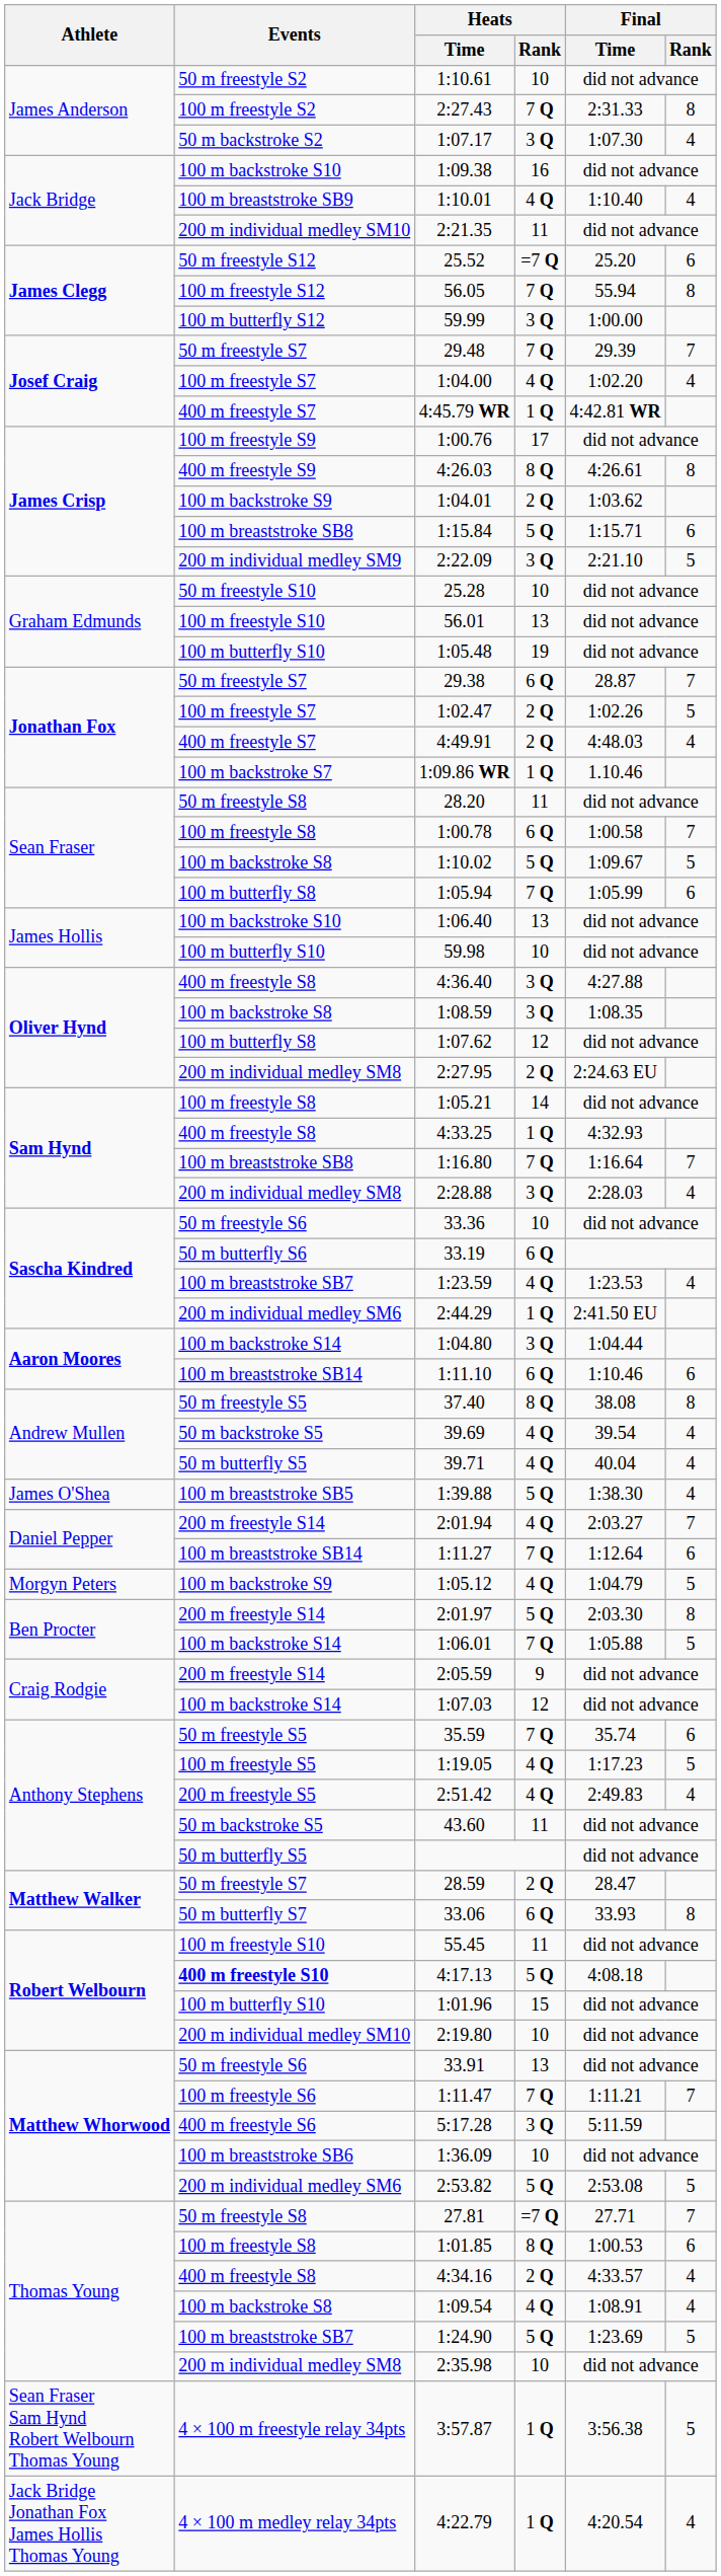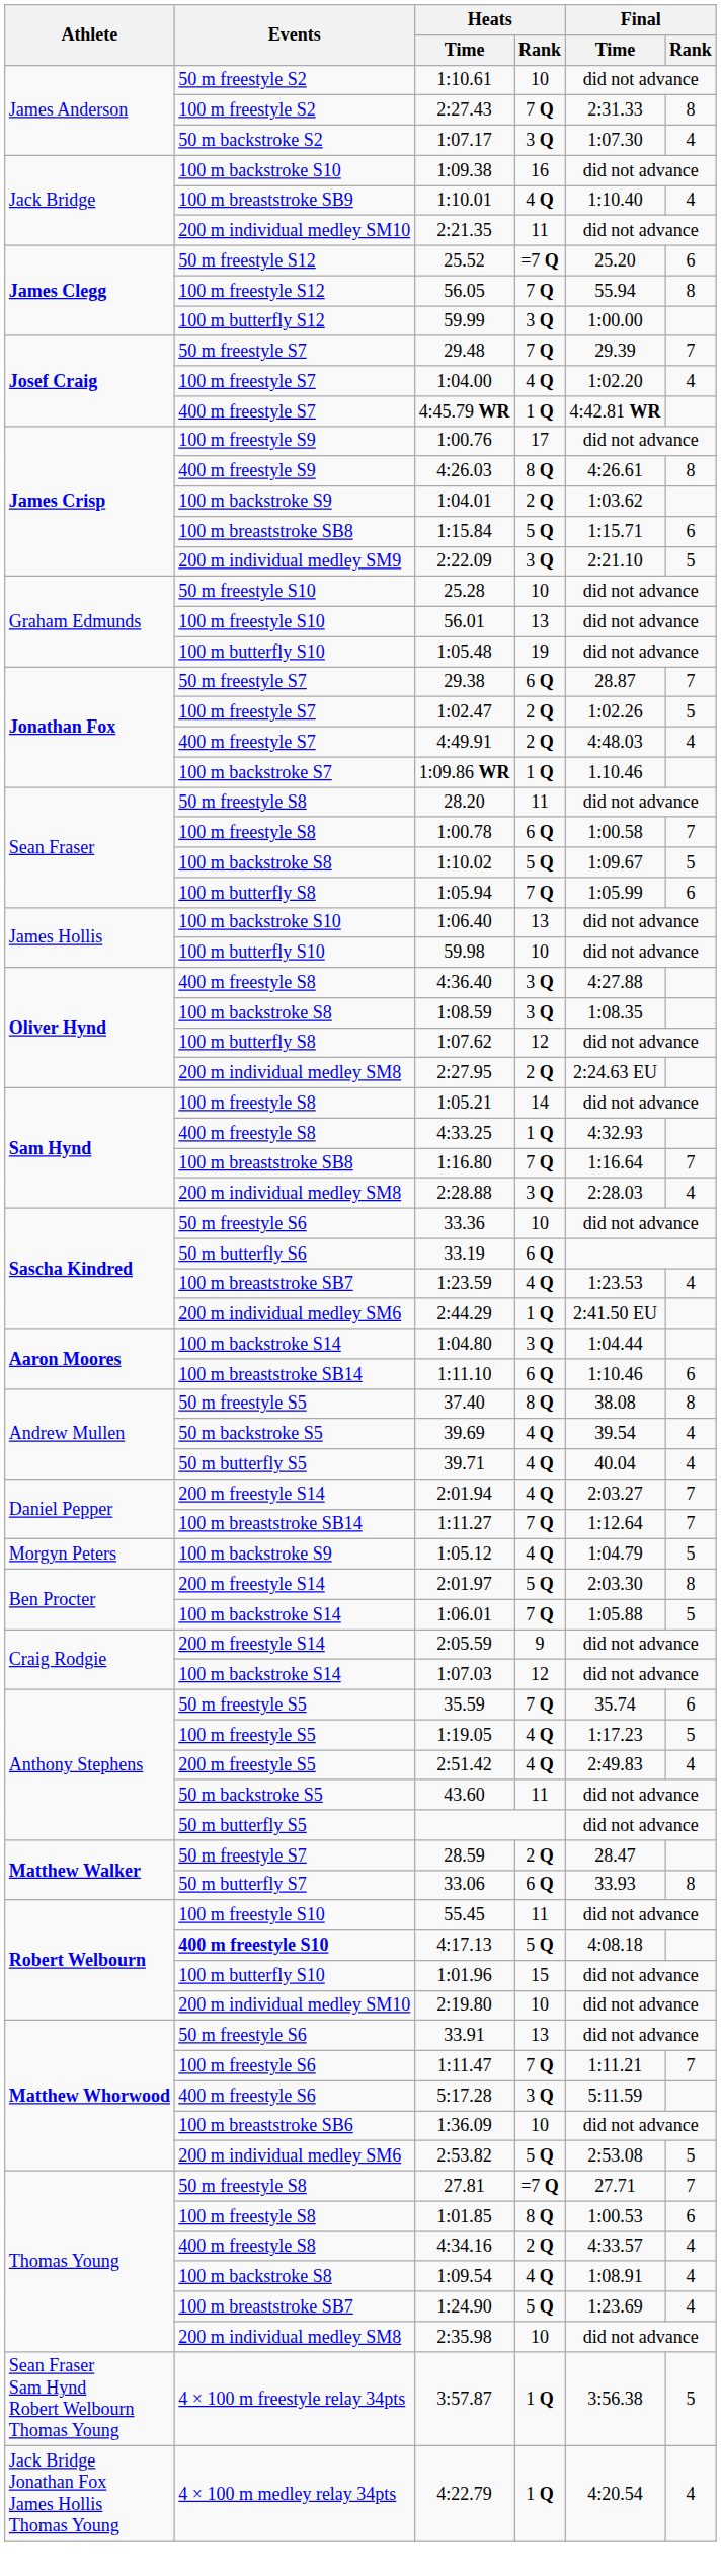 <table class=wikitable style="font-size:90%">
 <tr>
 <th rowspan="2">Athlete</th>
 <th rowspan="2">Events</th>
 <th colspan="2">Heats</th>
 <th colspan="2">Final</th>
 </tr>
 <tr>
 <th>Time</th>
 <th>Rank</th>
 <th>Time</th>
 <th>Rank</th>
 </tr>
 <tr>
 <td rowspan="3"><a href='#'>James Anderson</a></td>
 <td><a href='#'>50 m freestyle S2</a></td>
 <td align="center">1:10.61</td>
 <td align="center">10</td>
 <td align="center" colspan=2>did not advance</td>
 </tr>
 <tr>
 <td><a href='#'>100 m freestyle S2</a></td>
 <td align="center">2:27.43</td>
 <td align="center">7 <strong>Q</strong></td>
 <td align="center">2:31.33</td>
 <td align="center">8</td>
 </tr>
 <tr>
 <td><a href='#'>50 m backstroke S2</a></td>
 <td align="center">1:07.17</td>
 <td align="center">3 <strong>Q</strong></td>
 <td align="center">1:07.30</td>
 <td align="center">4</td>
 </tr>
 <tr>
 <td rowspan="3"><a href='#'>Jack Bridge</a></td>
 <td><a href='#'>100 m backstroke S10</a></td>
 <td align="center">1:09.38</td>
 <td align="center">16</td>
 <td align="center" colspan=2>did not advance</td>
 </tr>
 <tr>
 <td><a href='#'>100 m breaststroke SB9</a></td>
 <td align="center">1:10.01</td>
 <td align="center">4 <strong>Q</strong></td>
 <td align="center">1:10.40</td>
 <td align="center">4</td>
 </tr>
 <tr>
 <td><a href='#'>200 m individual medley SM10</a></td>
 <td align="center">2:21.35</td>
 <td align="center">11</td>
 <td align="center" colspan=2>did not advance</td>
 </tr>
 <tr>
 <td rowspan="3"><strong><a href='#'>James Clegg</a></strong></td>
 <td><a href='#'>50 m freestyle S12</a></td>
 <td align="center">25.52</td>
 <td align="center">=7 <strong>Q</strong></td>
 <td align="center">25.20</td>
 <td align="center">6</td>
 </tr>
 <tr>
 <td><a href='#'>100 m freestyle S12</a></td>
 <td align="center">56.05</td>
 <td align="center">7 <strong>Q</strong></td>
 <td align="center">55.94</td>
 <td align="center">8</td>
 </tr>
 <tr>
 <td><a href='#'>100 m butterfly S12</a></td>
 <td align="center">59.99</td>
 <td align="center">3 <strong>Q</strong></td>
 <td align="center">1:00.00</td>
 <td align="center"></td>
 </tr>
 <tr>
 <td rowspan="3"><strong><a href='#'>Josef Craig</a></strong></td>
 <td><a href='#'>50 m freestyle S7</a></td>
 <td align="center">29.48</td>
 <td align="center">7 <strong>Q</strong></td>
 <td align="center">29.39</td>
 <td align="center">7</td>
 </tr>
 <tr>
 <td><a href='#'>100 m freestyle S7</a></td>
 <td align="center">1:04.00</td>
 <td align="center">4 <strong>Q</strong></td>
 <td align="center">1:02.20</td>
 <td align="center">4</td>
 </tr>
 <tr>
 <td><a href='#'>400 m freestyle S7</a></td>
 <td align="center">4:45.79 <strong>WR</strong></td>
 <td align="center">1 <strong>Q</strong></td>
 <td align="center">4:42.81 <strong>WR</strong></td>
 <td align="center"></td>
 </tr>
 <tr>
 <td rowspan="5"><strong><a href='#'>James Crisp</a></strong></td>
 <td><a href='#'>100 m freestyle S9</a></td>
 <td align="center">1:00.76</td>
 <td align="center">17</td>
 <td align="center" colspan=2>did not advance</td>
 </tr>
 <tr>
 <td><a href='#'>400 m freestyle S9</a></td>
 <td align="center">4:26.03</td>
 <td align="center">8 <strong>Q</strong></td>
 <td align="center">4:26.61</td>
 <td align="center">8</td>
 </tr>
 <tr>
 <td><a href='#'>100 m backstroke S9</a></td>
 <td align="center">1:04.01</td>
 <td align="center">2 <strong>Q</strong></td>
 <td align="center">1:03.62</td>
 <td align="center"></td>
 </tr>
 <tr>
 <td><a href='#'>100 m breaststroke SB8</a></td>
 <td align="center">1:15.84</td>
 <td align="center">5 <strong>Q</strong></td>
 <td align="center">1:15.71</td>
 <td align="center">6</td>
 </tr>
 <tr>
 <td><a href='#'>200 m individual medley SM9</a></td>
 <td align="center">2:22.09</td>
 <td align="center">3 <strong>Q</strong></td>
 <td align="center">2:21.10</td>
 <td align="center">5</td>
 </tr>
 <tr>
 <td rowspan="3"><a href='#'>Graham Edmunds</a></td>
 <td><a href='#'>50 m freestyle S10</a></td>
 <td align="center">25.28</td>
 <td align="center">10</td>
 <td align="center" colspan=2>did not advance</td>
 </tr>
 <tr>
 <td><a href='#'>100 m freestyle S10</a></td>
 <td align="center">56.01</td>
 <td align="center">13</td>
 <td align="center" colspan=2>did not advance</td>
 </tr>
 <tr>
 <td><a href='#'>100 m butterfly S10</a></td>
 <td align="center">1:05.48</td>
 <td align="center">19</td>
 <td align="center" colspan=2>did not advance</td>
 </tr>
 <tr>
 <td rowspan="4"><strong><a href='#'>Jonathan Fox</a></strong></td>
 <td><a href='#'>50 m freestyle S7</a></td>
 <td align="center">29.38</td>
 <td align="center">6 <strong>Q</strong></td>
 <td align="center">28.87</td>
 <td align="center">7</td>
 </tr>
 <tr>
 <td><a href='#'>100 m freestyle S7</a></td>
 <td align="center">1:02.47</td>
 <td align="center">2 <strong>Q</strong></td>
 <td align="center">1:02.26</td>
 <td align="center">5</td>
 </tr>
 <tr>
 <td><a href='#'>400 m freestyle S7</a></td>
 <td align="center">4:49.91</td>
 <td align="center">2 <strong>Q</strong></td>
 <td align="center">4:48.03</td>
 <td align="center">4</td>
 </tr>
 <tr>
 <td><a href='#'>100 m backstroke S7</a></td>
 <td align="center">1:09.86 <strong>WR</strong></td>
 <td align="center">1 <strong>Q</strong></td>
 <td align="center">1.10.46</td>
 <td align="center"></td>
 </tr>
 <tr>
 <td rowspan="4"><a href='#'>Sean Fraser</a></td>
 <td><a href='#'>50 m freestyle S8</a></td>
 <td align="center">28.20</td>
 <td align="center">11</td>
 <td align="center" colspan=2>did not advance</td>
 </tr>
 <tr>
 <td><a href='#'>100 m freestyle S8</a></td>
 <td align="center">1:00.78</td>
 <td align="center">6 <strong>Q</strong></td>
 <td align="center">1:00.58</td>
 <td align="center">7</td>
 </tr>
 <tr>
 <td><a href='#'>100 m backstroke S8</a></td>
 <td align="center">1:10.02</td>
 <td align="center">5 <strong>Q</strong></td>
 <td align="center">1:09.67</td>
 <td align="center">5</td>
 </tr>
 <tr>
 <td><a href='#'>100 m butterfly S8</a></td>
 <td align="center">1:05.94</td>
 <td align="center">7 <strong>Q</strong></td>
 <td align="center">1:05.99</td>
 <td align="center">6</td>
 </tr>
 <tr>
 <td rowspan="2"><a href='#'>James Hollis</a></td>
 <td><a href='#'>100 m backstroke S10</a></td>
 <td align="center">1:06.40</td>
 <td align="center">13</td>
 <td align="center" colspan=2>did not advance</td>
 </tr>
 <tr>
 <td><a href='#'>100 m butterfly S10</a></td>
 <td align="center">59.98</td>
 <td align="center">10</td>
 <td align="center" colspan=2>did not advance</td>
 </tr>
 <tr>
 <td rowspan="4"><strong><a href='#'>Oliver Hynd</a></strong></td>
 <td><a href='#'>400 m freestyle S8</a></td>
 <td align="center">4:36.40</td>
 <td align="center">3 <strong>Q</strong></td>
 <td align="center">4:27.88</td>
 <td align="center"></td>
 </tr>
 <tr>
 <td><a href='#'>100 m backstroke S8</a></td>
 <td align="center">1:08.59</td>
 <td align="center">3 <strong>Q</strong></td>
 <td align="center">1:08.35</td>
 <td align="center"></td>
 </tr>
 <tr>
 <td><a href='#'>100 m butterfly S8</a></td>
 <td align="center">1:07.62</td>
 <td align="center">12</td>
 <td align="center" colspan=2>did not advance</td>
 </tr>
 <tr>
 <td><a href='#'>200 m individual medley SM8</a></td>
 <td align="center">2:27.95</td>
 <td align="center">2 <strong>Q</strong></td>
 <td align="center">2:24.63 EU</td>
 <td align="center"></td>
 </tr>
 <tr>
 <td rowspan="4"><strong><a href='#'>Sam Hynd</a></strong></td>
 <td><a href='#'>100 m freestyle S8</a></td>
 <td align="center">1:05.21</td>
 <td align="center">14</td>
 <td align="center" colspan=2>did not advance</td>
 </tr>
 <tr>
 <td><a href='#'>400 m freestyle S8</a></td>
 <td align="center">4:33.25</td>
 <td align="center">1 <strong>Q</strong></td>
 <td align="center">4:32.93</td>
 <td align="center"></td>
 </tr>
 <tr>
 <td><a href='#'>100 m breaststroke SB8</a></td>
 <td align="center">1:16.80</td>
 <td align="center">7 <strong>Q</strong></td>
 <td align="center">1:16.64</td>
 <td align="center">7</td>
 </tr>
 <tr>
 <td><a href='#'>200 m individual medley SM8</a></td>
 <td align="center">2:28.88</td>
 <td align="center">3 <strong>Q</strong></td>
 <td align="center">2:28.03</td>
 <td align="center">4</td>
 </tr>
 <tr>
 <td rowspan="4"><strong><a href='#'>Sascha Kindred</a></strong></td>
 <td><a href='#'>50 m freestyle S6</a></td>
 <td align="center">33.36</td>
 <td align="center">10</td>
 <td align="center" colspan=2>did not advance</td>
 </tr>
 <tr>
 <td><a href='#'>50 m butterfly S6</a></td>
 <td align="center">33.19</td>
 <td align="center">6 <strong>Q</strong></td>
 <td align="center" colspan=2></td>
 </tr>
 <tr>
 <td><a href='#'>100 m breaststroke SB7</a></td>
 <td align="center">1:23.59</td>
 <td align="center">4 <strong>Q</strong></td>
 <td align="center">1:23.53</td>
 <td align="center">4</td>
 </tr>
 <tr>
 <td><a href='#'>200 m individual medley SM6</a></td>
 <td align="center">2:44.29</td>
 <td align="center">1 <strong>Q</strong></td>
 <td align="center">2:41.50 EU</td>
 <td align="center"></td>
 </tr>
 <tr>
 <td rowspan="2"><strong><a href='#'>Aaron Moores</a></strong></td>
 <td><a href='#'>100 m backstroke S14</a></td>
 <td align="center">1:04.80</td>
 <td align="center">3 <strong>Q</strong></td>
 <td align="center">1:04.44</td>
 <td align="center"></td>
 </tr>
 <tr>
 <td><a href='#'>100 m breaststroke SB14</a></td>
 <td align="center">1:11.10</td>
 <td align="center">6 <strong>Q</strong></td>
 <td align="center">1:10.46</td>
 <td align="center">6</td>
 </tr>
 <tr>
 <td rowspan="3"><a href='#'>Andrew Mullen</a></td>
 <td><a href='#'>50 m freestyle S5</a></td>
 <td align="center">37.40</td>
 <td align="center">8 <strong>Q</strong></td>
 <td align="center">38.08</td>
 <td align="center">8</td>
 </tr>
 <tr>
 <td><a href='#'>50 m backstroke S5</a></td>
 <td align="center">39.69</td>
 <td align="center">4 <strong>Q</strong></td>
 <td align="center">39.54</td>
 <td align="center">4</td>
 </tr>
 <tr>
 <td><a href='#'>50 m butterfly S5</a></td>
 <td align="center">39.71</td>
 <td align="center">4 <strong>Q</strong></td>
 <td align="center">40.04</td>
 <td align="center">4</td>
 </tr>
 <tr>
-<td><a href='#'>James O'Shea</a></td>
-<td><a href='#'>100 m breaststroke SB5</a></td>
-<td align="center">1:39.88</td>
-<td align="center">5 <strong>Q</strong></td>
-<td align="center">1:38.30</td>
-<td align="center">4</td>
-</tr>
-<tr>
 <td rowspan="2"><a href='#'>Daniel Pepper</a></td>
 <td><a href='#'>200 m freestyle S14</a></td>
 <td align="center">2:01.94</td>
 <td align="center">4 <strong>Q</strong></td>
 <td align="center">2:03.27</td>
 <td align="center">7</td>
 </tr>
 <tr>
 <td><a href='#'>100 m breaststroke SB14</a></td>
 <td align="center">1:11.27</td>
 <td align="center">7 <strong>Q</strong></td>
 <td align="center">1:12.64</td>
-<td align="center">6</td>
+<td align="center">7</td>
 </tr>
 <tr>
 <td><a href='#'>Morgyn Peters</a></td>
 <td><a href='#'>100 m backstroke S9</a></td>
 <td align="center">1:05.12</td>
 <td align="center">4 <strong>Q</strong></td>
 <td align="center">1:04.79</td>
 <td align="center">5</td>
 </tr>
 <tr>
 <td rowspan="2"><a href='#'>Ben Procter</a></td>
 <td><a href='#'>200 m freestyle S14</a></td>
 <td align="center">2:01.97</td>
 <td align="center">5 <strong>Q</strong></td>
 <td align="center">2:03.30</td>
 <td align="center">8</td>
 </tr>
 <tr>
 <td><a href='#'>100 m backstroke S14</a></td>
 <td align="center">1:06.01</td>
 <td align="center">7 <strong>Q</strong></td>
 <td align="center">1:05.88</td>
 <td align="center">5</td>
 </tr>
 <tr>
 <td rowspan="2"><a href='#'>Craig Rodgie</a></td>
 <td><a href='#'>200 m freestyle S14</a></td>
 <td align="center">2:05.59</td>
 <td align="center">9</td>
 <td align="center" colspan=2>did not advance</td>
 </tr>
 <tr>
 <td><a href='#'>100 m backstroke S14</a></td>
 <td align="center">1:07.03</td>
 <td align="center">12</td>
 <td align="center" colspan=2>did not advance</td>
 </tr>
 <tr>
 <td rowspan="5"><a href='#'>Anthony Stephens</a></td>
 <td><a href='#'>50 m freestyle S5</a></td>
 <td align="center">35.59</td>
 <td align="center">7 <strong>Q</strong></td>
 <td align="center">35.74</td>
 <td align="center">6</td>
 </tr>
 <tr>
 <td><a href='#'>100 m freestyle S5</a></td>
 <td align="center">1:19.05</td>
 <td align="center">4 <strong>Q</strong></td>
 <td align="center">1:17.23</td>
 <td align="center">5</td>
 </tr>
 <tr>
 <td><a href='#'>200 m freestyle S5</a></td>
 <td align="center">2:51.42</td>
 <td align="center">4 <strong>Q</strong></td>
 <td align="center">2:49.83</td>
 <td align="center">4</td>
 </tr>
 <tr>
 <td><a href='#'>50 m backstroke S5</a></td>
 <td align="center">43.60</td>
 <td align="center">11</td>
 <td align="center" colspan=2>did not advance</td>
 </tr>
 <tr>
 <td><a href='#'>50 m butterfly S5</a></td>
 <td align="center" colspan=2></td>
 <td align="center" colspan=2>did not advance</td>
 </tr>
 <tr>
 <td rowspan="2"><strong><a href='#'>Matthew Walker</a></strong></td>
 <td><a href='#'>50 m freestyle S7</a></td>
 <td align="center">28.59</td>
 <td align="center">2 <strong>Q</strong></td>
 <td align="center">28.47</td>
 <td align="center"></td>
 </tr>
 <tr>
 <td><a href='#'>50 m butterfly S7</a></td>
 <td align="center">33.06</td>
 <td align="center">6 <strong>Q</strong></td>
 <td align="center">33.93</td>
 <td align="center">8</td>
 </tr>
 <tr>
 <td rowspan="4"><strong><a href='#'>Robert Welbourn</a></strong></td>
 <td><a href='#'>100 m freestyle S10</a></td>
 <td align="center">55.45</td>
 <td align="center">11</td>
 <td align="center" colspan=2>did not advance</td>
 </tr>
 <tr>
 <td><strong><a href='#'>400 m freestyle S10</a></strong></td>
 <td align="center">4:17.13</td>
 <td align="center">5 <strong>Q</strong></td>
 <td align="center">4:08.18</td>
 <td align="center"></td>
 </tr>
 <tr>
 <td><a href='#'>100 m butterfly S10</a></td>
 <td align="center">1:01.96</td>
 <td align="center">15</td>
 <td align="center" colspan=2>did not advance</td>
 </tr>
 <tr>
 <td><a href='#'>200 m individual medley SM10</a></td>
 <td align="center">2:19.80</td>
 <td align="center">10</td>
 <td align="center" colspan=2>did not advance</td>
 </tr>
 <tr>
 <td rowspan="5"><strong><a href='#'>Matthew Whorwood</a></strong></td>
 <td><a href='#'>50 m freestyle S6</a></td>
 <td align="center">33.91</td>
 <td align="center">13</td>
 <td align="center" colspan=2>did not advance</td>
 </tr>
 <tr>
 <td><a href='#'>100 m freestyle S6</a></td>
 <td align="center">1:11.47</td>
 <td align="center">7 <strong>Q</strong></td>
 <td align="center">1:11.21</td>
 <td align="center">7</td>
 </tr>
 <tr>
 <td><a href='#'>400 m freestyle S6</a></td>
 <td align="center">5:17.28</td>
 <td align="center">3 <strong>Q</strong></td>
 <td align="center">5:11.59</td>
 <td align="center"></td>
 </tr>
 <tr>
 <td><a href='#'>100 m breaststroke SB6</a></td>
 <td align="center">1:36.09</td>
 <td align="center">10</td>
 <td align="center" colspan=2>did not advance</td>
 </tr>
 <tr>
 <td><a href='#'>200 m individual medley SM6</a></td>
 <td align="center">2:53.82</td>
 <td align="center">5 <strong>Q</strong></td>
 <td align="center">2:53.08</td>
 <td align="center">5</td>
 </tr>
 <tr>
 <td rowspan="6"><a href='#'>Thomas Young</a></td>
 <td><a href='#'>50 m freestyle S8</a></td>
 <td align="center">27.81</td>
 <td align="center">=7 <strong>Q</strong></td>
 <td align="center">27.71</td>
 <td align="center">7</td>
 </tr>
 <tr>
 <td><a href='#'>100 m freestyle S8</a></td>
 <td align="center">1:01.85</td>
 <td align="center">8 <strong>Q</strong></td>
 <td align="center">1:00.53</td>
 <td align="center">6</td>
 </tr>
 <tr>
 <td><a href='#'>400 m freestyle S8</a></td>
 <td align="center">4:34.16</td>
 <td align="center">2 <strong>Q</strong></td>
 <td align="center">4:33.57</td>
 <td align="center">4</td>
 </tr>
 <tr>
 <td><a href='#'>100 m backstroke S8</a></td>
 <td align="center">1:09.54</td>
 <td align="center">4 <strong>Q</strong></td>
 <td align="center">1:08.91</td>
 <td align="center">4</td>
 </tr>
 <tr>
 <td><a href='#'>100 m breaststroke SB7</a></td>
 <td align="center">1:24.90</td>
 <td align="center">5 <strong>Q</strong></td>
 <td align="center">1:23.69</td>
-<td align="center">5</td>
+<td align="center">4</td>
 </tr>
 <tr>
 <td><a href='#'>200 m individual medley SM8</a></td>
 <td align="center">2:35.98</td>
 <td align="center">10</td>
 <td align="center" colspan=2>did not advance</td>
 </tr>
 <tr>
 <td><a href='#'>Sean Fraser</a><br><a href='#'>Sam Hynd</a><br><a href='#'>Robert Welbourn</a><br><a href='#'>Thomas Young</a></td>
 <td><a href='#'>4 × 100 m freestyle relay 34pts</a></td>
 <td align="center">3:57.87</td>
 <td align="center">1 <strong>Q</strong></td>
 <td align="center">3:56.38</td>
 <td align="center">5</td>
 </tr>
 <tr>
 <td><a href='#'>Jack Bridge</a><br><a href='#'>Jonathan Fox</a><br><a href='#'>James Hollis</a><br><a href='#'>Thomas Young</a></td>
 <td><a href='#'>4 × 100 m medley relay 34pts</a></td>
 <td align="center">4:22.79</td>
 <td align="center">1 <strong>Q</strong></td>
 <td align="center">4:20.54</td>
 <td align="center">4</td>
 </tr>
 </table>
